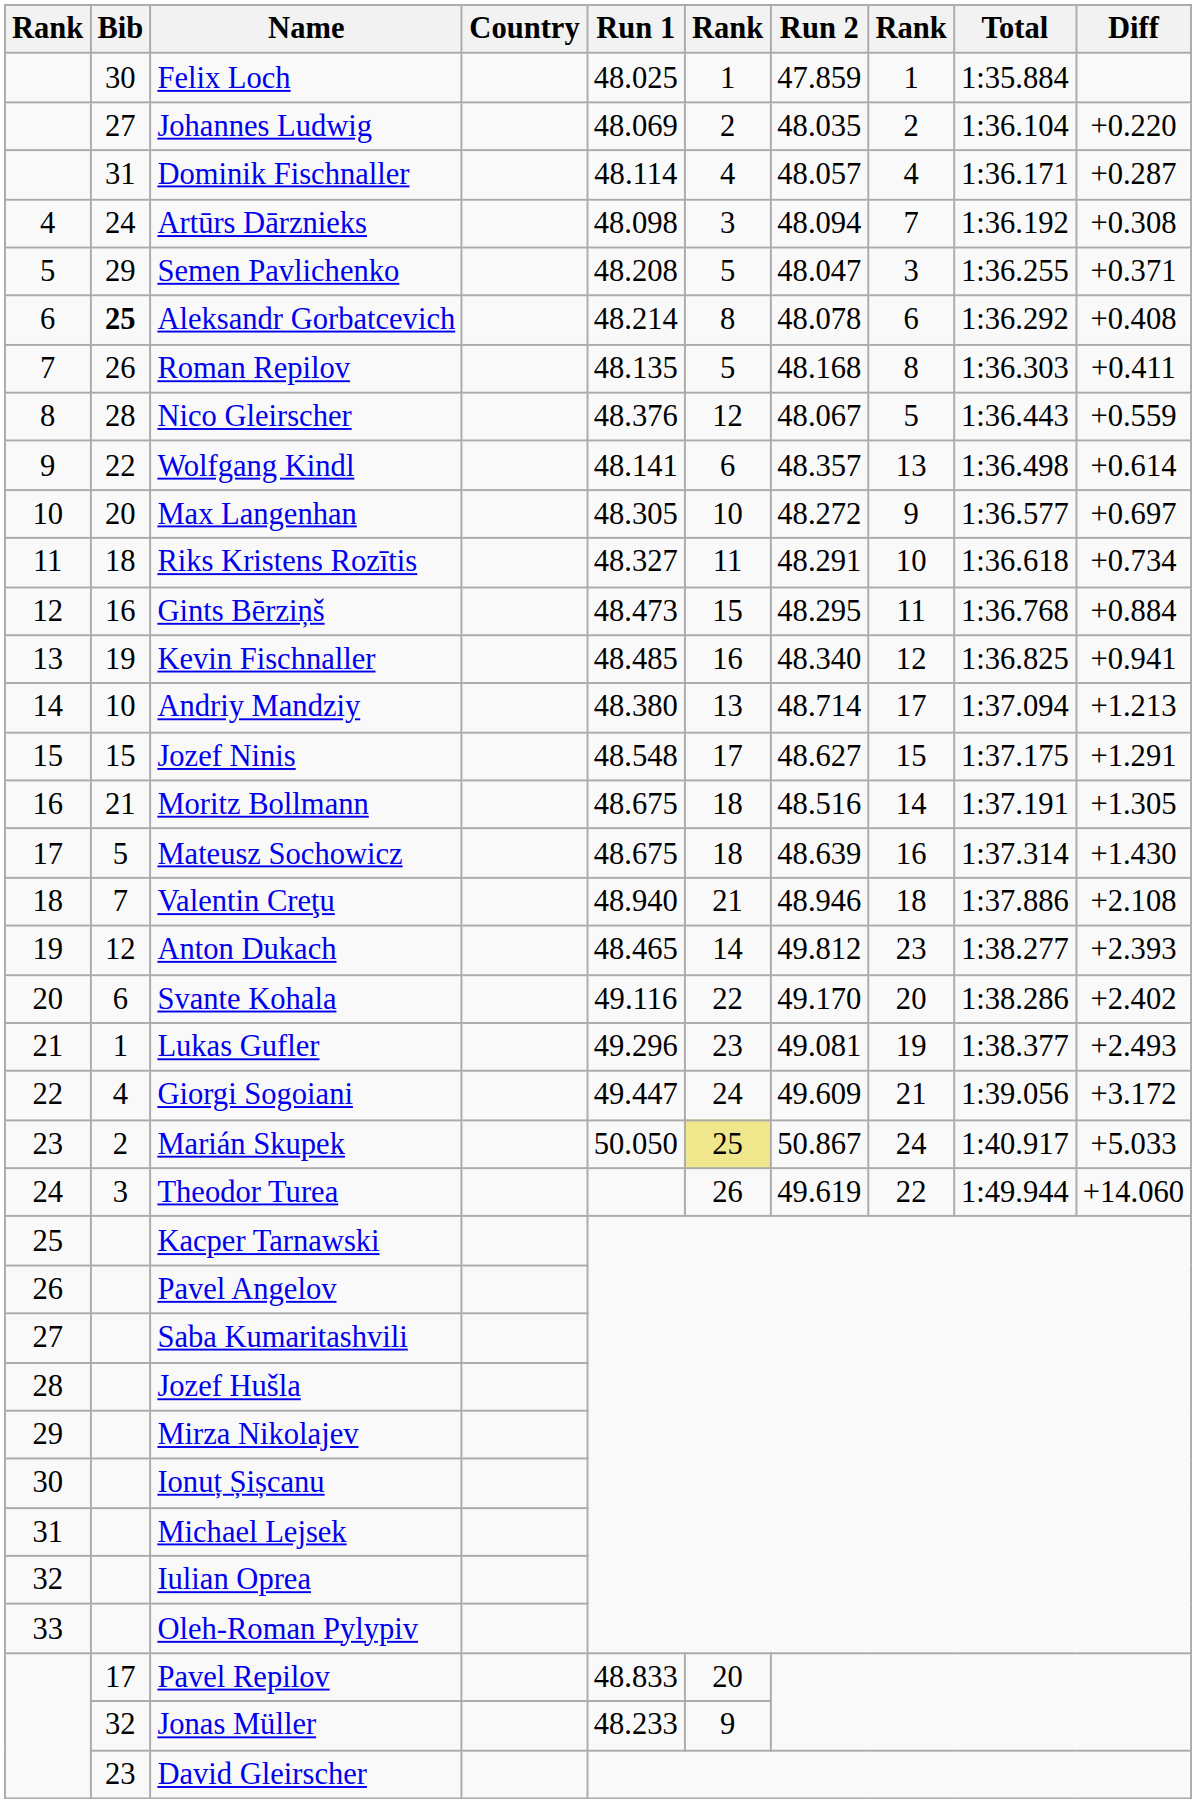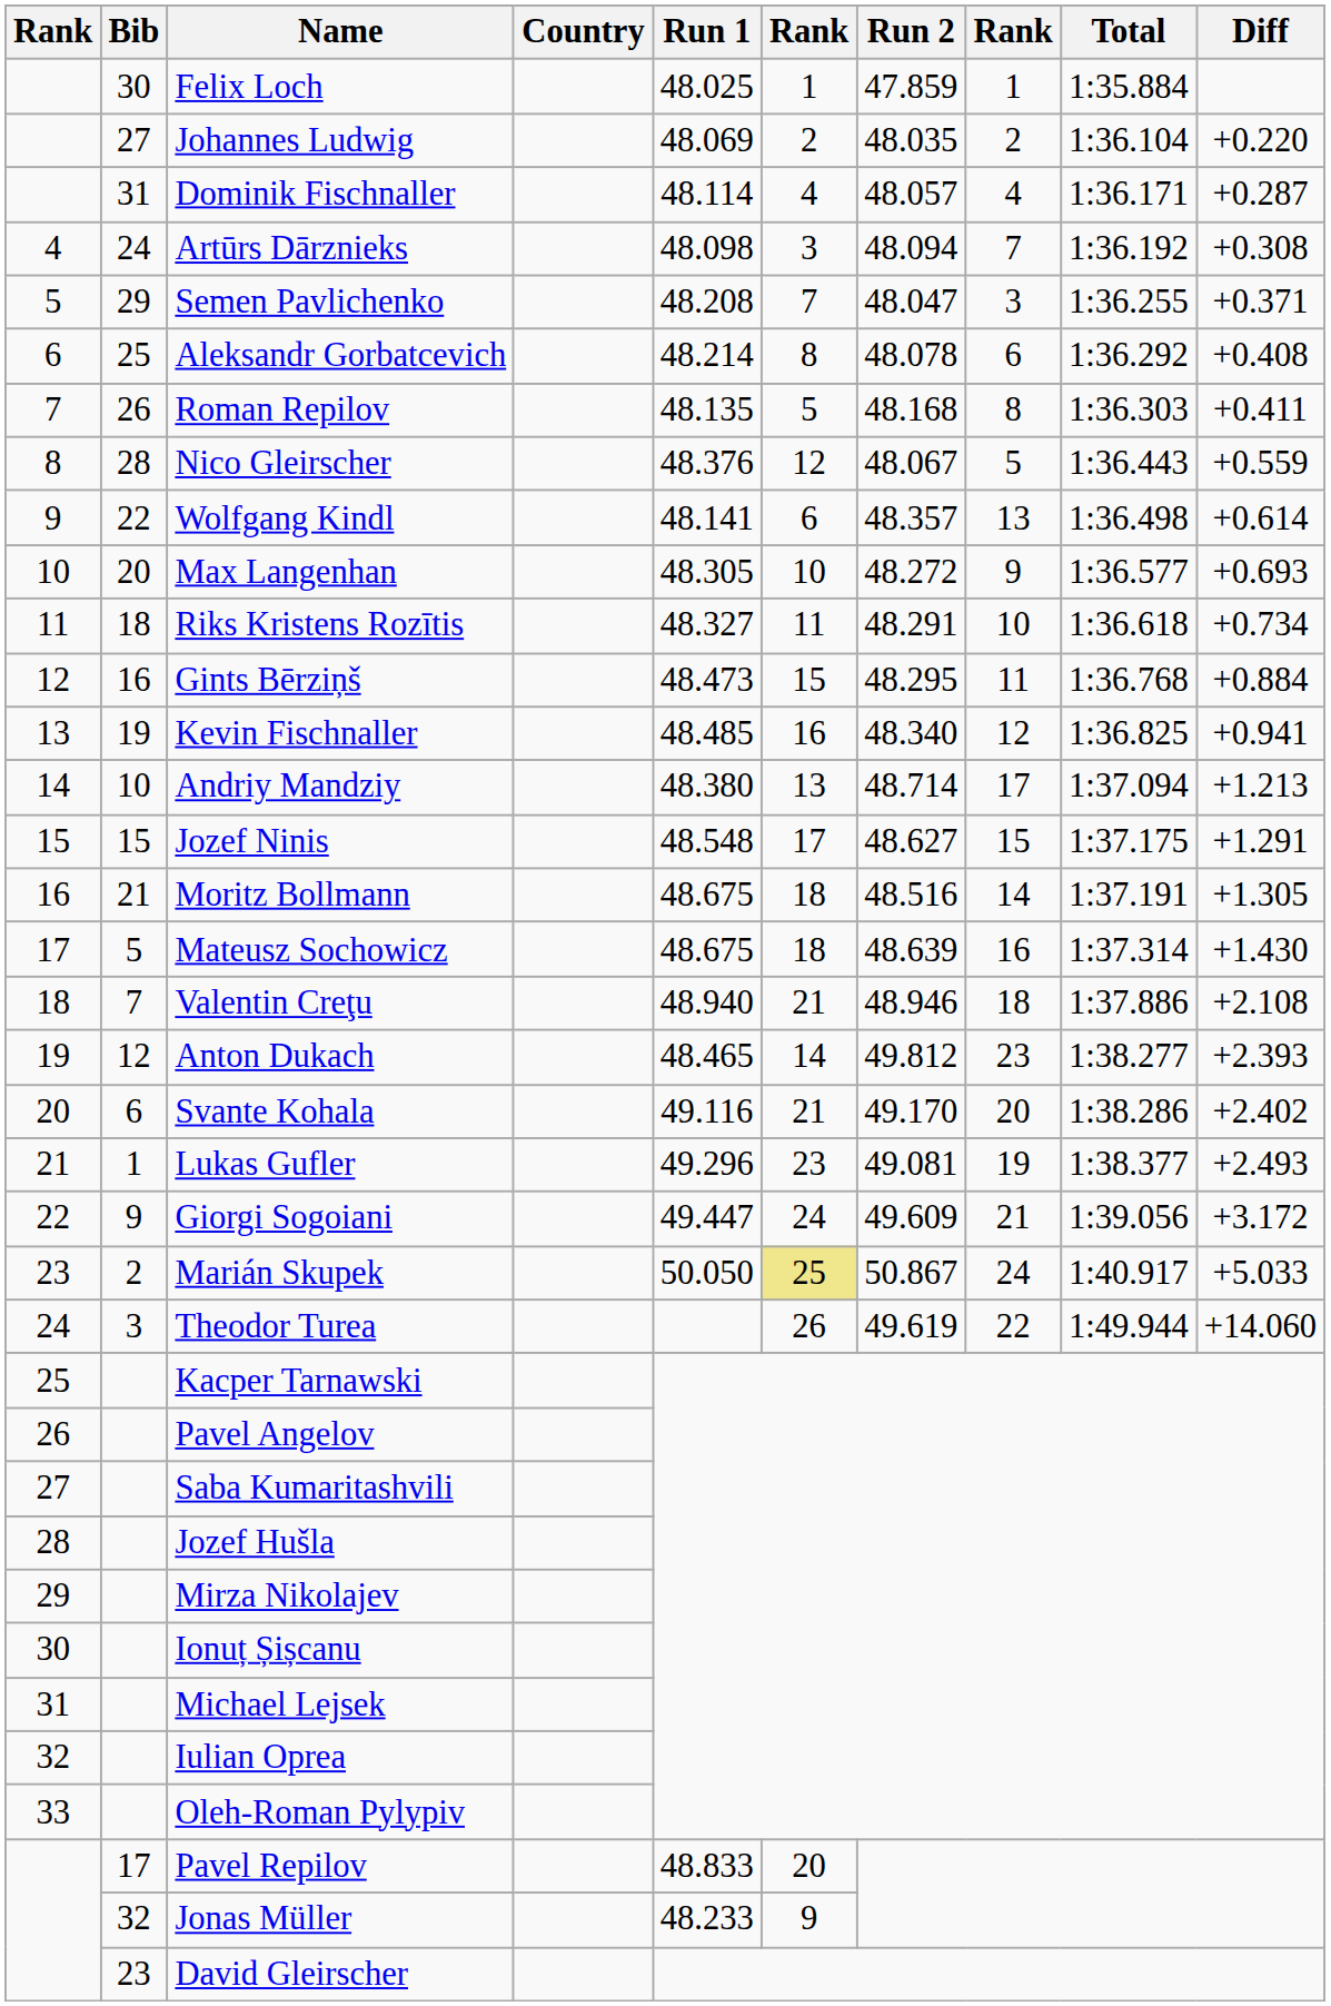 <table class="wikitable sortable" style="text-align:center">
 <tr>
 <th>Rank</th>
 <th>Bib</th>
 <th>Name</th>
 <th>Country</th>
 <th>Run 1</th>
 <th>Rank</th>
 <th>Run 2</th>
 <th>Rank</th>
 <th>Total</th>
 <th>Diff</th>
 </tr>
 <tr>
 <td></td>
 <td>30</td>
 <td align=left><a href='#'>Felix Loch</a></td>
 <td align=left></td>
 <td>48.025</td>
 <td>1</td>
 <td>47.859</td>
 <td>1</td>
 <td>1:35.884</td>
 <td></td>
 </tr>
 <tr>
 <td></td>
 <td>27</td>
 <td align=left><a href='#'>Johannes Ludwig</a></td>
 <td align=left></td>
 <td>48.069</td>
 <td>2</td>
 <td>48.035</td>
 <td>2</td>
 <td>1:36.104</td>
 <td>+0.220</td>
 </tr>
 <tr>
 <td></td>
 <td>31</td>
 <td align=left><a href='#'>Dominik Fischnaller</a></td>
 <td align=left></td>
 <td>48.114</td>
 <td>4</td>
 <td>48.057</td>
 <td>4</td>
 <td>1:36.171</td>
 <td>+0.287</td>
 </tr>
 <tr>
 <td>4</td>
 <td>24</td>
 <td align=left><a href='#'>Artūrs Dārznieks</a></td>
 <td align=left></td>
 <td>48.098</td>
 <td>3</td>
 <td>48.094</td>
 <td>7</td>
 <td>1:36.192</td>
 <td>+0.308</td>
 </tr>
 <tr>
 <td>5</td>
 <td>29</td>
 <td align=left><a href='#'>Semen Pavlichenko</a></td>
 <td align=left></td>
 <td>48.208</td>
-<td>5</td>
+<td>7</td>
 <td>48.047</td>
 <td>3</td>
 <td>1:36.255</td>
 <td>+0.371</td>
 </tr>
 <tr>
 <td>6</td>
-<td><strong>25</strong></td>
+<td>25</td>
 <td align=left><a href='#'>Aleksandr Gorbatcevich</a></td>
 <td align=left></td>
 <td>48.214</td>
 <td>8</td>
 <td>48.078</td>
 <td>6</td>
 <td>1:36.292</td>
 <td>+0.408</td>
 </tr>
 <tr>
 <td>7</td>
 <td>26</td>
 <td align=left><a href='#'>Roman Repilov</a></td>
 <td align=left></td>
 <td>48.135</td>
 <td>5</td>
 <td>48.168</td>
 <td>8</td>
 <td>1:36.303</td>
 <td>+0.411</td>
 </tr>
 <tr>
 <td>8</td>
 <td>28</td>
 <td align=left><a href='#'>Nico Gleirscher</a></td>
 <td align=left></td>
 <td>48.376</td>
 <td>12</td>
 <td>48.067</td>
 <td>5</td>
 <td>1:36.443</td>
 <td>+0.559</td>
 </tr>
 <tr>
 <td>9</td>
 <td>22</td>
 <td align=left><a href='#'>Wolfgang Kindl</a></td>
 <td align=left></td>
 <td>48.141</td>
 <td>6</td>
 <td>48.357</td>
 <td>13</td>
 <td>1:36.498</td>
 <td>+0.614</td>
 </tr>
 <tr>
 <td>10</td>
 <td>20</td>
 <td align=left><a href='#'>Max Langenhan</a></td>
 <td align=left></td>
 <td>48.305</td>
 <td>10</td>
 <td>48.272</td>
 <td>9</td>
 <td>1:36.577</td>
-<td>+0.697</td>
+<td>+0.693</td>
 </tr>
 <tr>
 <td>11</td>
 <td>18</td>
 <td align=left><a href='#'>Riks Kristens Rozītis</a></td>
 <td align=left></td>
 <td>48.327</td>
 <td>11</td>
 <td>48.291</td>
 <td>10</td>
 <td>1:36.618</td>
 <td>+0.734</td>
 </tr>
 <tr>
 <td>12</td>
 <td>16</td>
 <td align=left><a href='#'>Gints Bērziņš</a></td>
 <td align=left></td>
 <td>48.473</td>
 <td>15</td>
 <td>48.295</td>
 <td>11</td>
 <td>1:36.768</td>
 <td>+0.884</td>
 </tr>
 <tr>
 <td>13</td>
 <td>19</td>
 <td align=left><a href='#'>Kevin Fischnaller</a></td>
 <td align=left></td>
 <td>48.485</td>
 <td>16</td>
 <td>48.340</td>
 <td>12</td>
 <td>1:36.825</td>
 <td>+0.941</td>
 </tr>
 <tr>
 <td>14</td>
 <td>10</td>
 <td align=left><a href='#'>Andriy Mandziy</a></td>
 <td align=left></td>
 <td>48.380</td>
 <td>13</td>
 <td>48.714</td>
 <td>17</td>
 <td>1:37.094</td>
 <td>+1.213</td>
 </tr>
 <tr>
 <td>15</td>
 <td>15</td>
 <td align=left><a href='#'>Jozef Ninis</a></td>
 <td align=left></td>
 <td>48.548</td>
 <td>17</td>
 <td>48.627</td>
 <td>15</td>
 <td>1:37.175</td>
 <td>+1.291</td>
 </tr>
 <tr>
 <td>16</td>
 <td>21</td>
 <td align=left><a href='#'>Moritz Bollmann</a></td>
 <td align=left></td>
 <td>48.675</td>
 <td>18</td>
 <td>48.516</td>
 <td>14</td>
 <td>1:37.191</td>
 <td>+1.305</td>
 </tr>
 <tr>
 <td>17</td>
 <td>5</td>
 <td align=left><a href='#'>Mateusz Sochowicz</a></td>
 <td align=left></td>
 <td>48.675</td>
 <td>18</td>
 <td>48.639</td>
 <td>16</td>
 <td>1:37.314</td>
 <td>+1.430</td>
 </tr>
 <tr>
 <td>18</td>
 <td>7</td>
 <td align=left><a href='#'>Valentin Creţu</a></td>
 <td align=left></td>
 <td>48.940</td>
 <td>21</td>
 <td>48.946</td>
 <td>18</td>
 <td>1:37.886</td>
 <td>+2.108</td>
 </tr>
 <tr>
 <td>19</td>
 <td>12</td>
 <td align=left><a href='#'>Anton Dukach</a></td>
 <td align=left></td>
 <td>48.465</td>
 <td>14</td>
 <td>49.812</td>
 <td>23</td>
 <td>1:38.277</td>
 <td>+2.393</td>
 </tr>
 <tr>
 <td>20</td>
 <td>6</td>
 <td align=left><a href='#'>Svante Kohala</a></td>
 <td align=left></td>
 <td>49.116</td>
-<td>22</td>
+<td>21</td>
 <td>49.170</td>
 <td>20</td>
 <td>1:38.286</td>
 <td>+2.402</td>
 </tr>
 <tr>
 <td>21</td>
 <td>1</td>
 <td align=left><a href='#'>Lukas Gufler</a></td>
 <td align=left></td>
 <td>49.296</td>
 <td>23</td>
 <td>49.081</td>
 <td>19</td>
 <td>1:38.377</td>
 <td>+2.493</td>
 </tr>
 <tr>
 <td>22</td>
-<td>4</td>
+<td>9</td>
 <td align=left><a href='#'>Giorgi Sogoiani</a></td>
 <td align=left></td>
 <td>49.447</td>
 <td>24</td>
 <td>49.609</td>
 <td>21</td>
 <td>1:39.056</td>
 <td>+3.172</td>
 </tr>
 <tr>
 <td>23</td>
 <td>2</td>
 <td align=left><a href='#'>Marián Skupek</a></td>
 <td align=left></td>
 <td>50.050</td>
 <td style="background: khaki;">25</td>
 <td>50.867</td>
 <td>24</td>
 <td>1:40.917</td>
 <td>+5.033</td>
 </tr>
 <tr>
 <td>24</td>
 <td>3</td>
 <td align=left><a href='#'>Theodor Turea</a></td>
 <td align=left></td>
 <td></td>
 <td>26</td>
 <td>49.619</td>
 <td>22</td>
 <td>1:49.944</td>
 <td>+14.060</td>
 </tr>
 <tr>
 <td>25</td>
 <td></td>
 <td align=left><a href='#'>Kacper Tarnawski</a></td>
 <td align=left></td>
 <td colspan=6 rowspan=9></td>
 </tr>
 <tr>
 <td>26</td>
 <td></td>
 <td align=left><a href='#'>Pavel Angelov</a></td>
 <td align=left></td>
 </tr>
 <tr>
 <td>27</td>
 <td></td>
 <td align=left><a href='#'>Saba Kumaritashvili</a></td>
 <td align=left></td>
 </tr>
 <tr>
 <td>28</td>
 <td></td>
 <td align=left><a href='#'>Jozef Hušla</a></td>
 <td align=left></td>
 </tr>
 <tr>
 <td>29</td>
 <td></td>
 <td align=left><a href='#'>Mirza Nikolajev</a></td>
 <td align=left></td>
 </tr>
 <tr>
 <td>30</td>
 <td></td>
 <td align=left><a href='#'>Ionuț Șișcanu</a></td>
 <td align=left></td>
 </tr>
 <tr>
 <td>31</td>
 <td></td>
 <td align=left><a href='#'>Michael Lejsek</a></td>
 <td align=left></td>
 </tr>
 <tr>
 <td>32</td>
 <td></td>
 <td align=left><a href='#'>Iulian Oprea</a></td>
 <td align=left></td>
 </tr>
 <tr>
 <td>33</td>
 <td></td>
 <td align=left><a href='#'>Oleh-Roman Pylypiv</a></td>
 <td align=left></td>
 </tr>
 <tr>
 <td rowspan=3></td>
 <td>17</td>
 <td align=left><a href='#'>Pavel Repilov</a></td>
 <td align=left></td>
 <td>48.833</td>
 <td>20</td>
 <td colspan=4 rowspan=2></td>
 </tr>
 <tr>
 <td>32</td>
 <td align=left><a href='#'>Jonas Müller</a></td>
 <td align=left></td>
 <td>48.233</td>
 <td>9</td>
 </tr>
 <tr>
 <td>23</td>
 <td align=left><a href='#'>David Gleirscher</a></td>
 <td align=left></td>
 <td colspan=6></td>
 </tr>
 </table>
